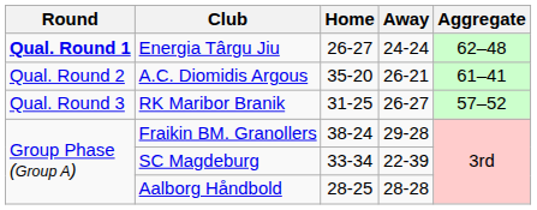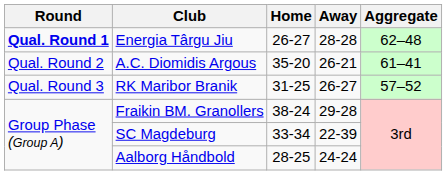 <table class="wikitable">
 <tr>
 <th>Round</th>
 <th>Club</th>
 <th>Home</th>
 <th>Away</th>
 <th>Aggregate</th>
 </tr>
 <tr>
 <td><strong><a href='#'>Qual. Round 1</a></strong></td>
 <td> <a href='#'>Energia Târgu Jiu</a></td>
 <td style="text-align:center;">26-27</td>
-<td style="text-align:center;">24-24</td>
+<td style="text-align:center;">28-28</td>
 <td style="text-align:center;" bgcolor="#ccffcc">62–48</td>
 </tr>
 <tr>
 <td><a href='#'>Qual. Round 2</a></td>
 <td> <a href='#'>A.C. Diomidis Argous</a></td>
 <td style="text-align:center;">35-20</td>
 <td style="text-align:center;">26-21</td>
 <td style="text-align:center;" bgcolor="#ccffcc">61–41</td>
 </tr>
 <tr>
 <td><a href='#'>Qual. Round 3</a></td>
 <td> <a href='#'>RK Maribor Branik</a></td>
 <td style="text-align:center;">31-25</td>
 <td style="text-align:center;">26-27</td>
 <td style="text-align:center;" bgcolor="#ccffcc">57–52</td>
 </tr>
 <tr>
 <td rowspan="3"><a href='#'>Group Phase</a><br><em>(<small>Group A</small>)</em></td>
 <td> <a href='#'>Fraikin BM. Granollers</a></td>
 <td style="text-align:center;">38-24</td>
 <td style="text-align:center;">29-28</td>
 <td rowspan="3" style="text-align:center;" bgcolor="#ffcccc">3rd</td>
 </tr>
 <tr>
 <td> <a href='#'>SC Magdeburg</a></td>
 <td style="text-align:center;">33-34</td>
 <td style="text-align:center;">22-39</td>
 </tr>
 <tr>
 <td> <a href='#'>Aalborg Håndbold</a></td>
 <td style="text-align:center;">28-25</td>
-<td style="text-align:center;">28-28</td>
+<td style="text-align:center;">24-24</td>
 </tr>
 </table>
